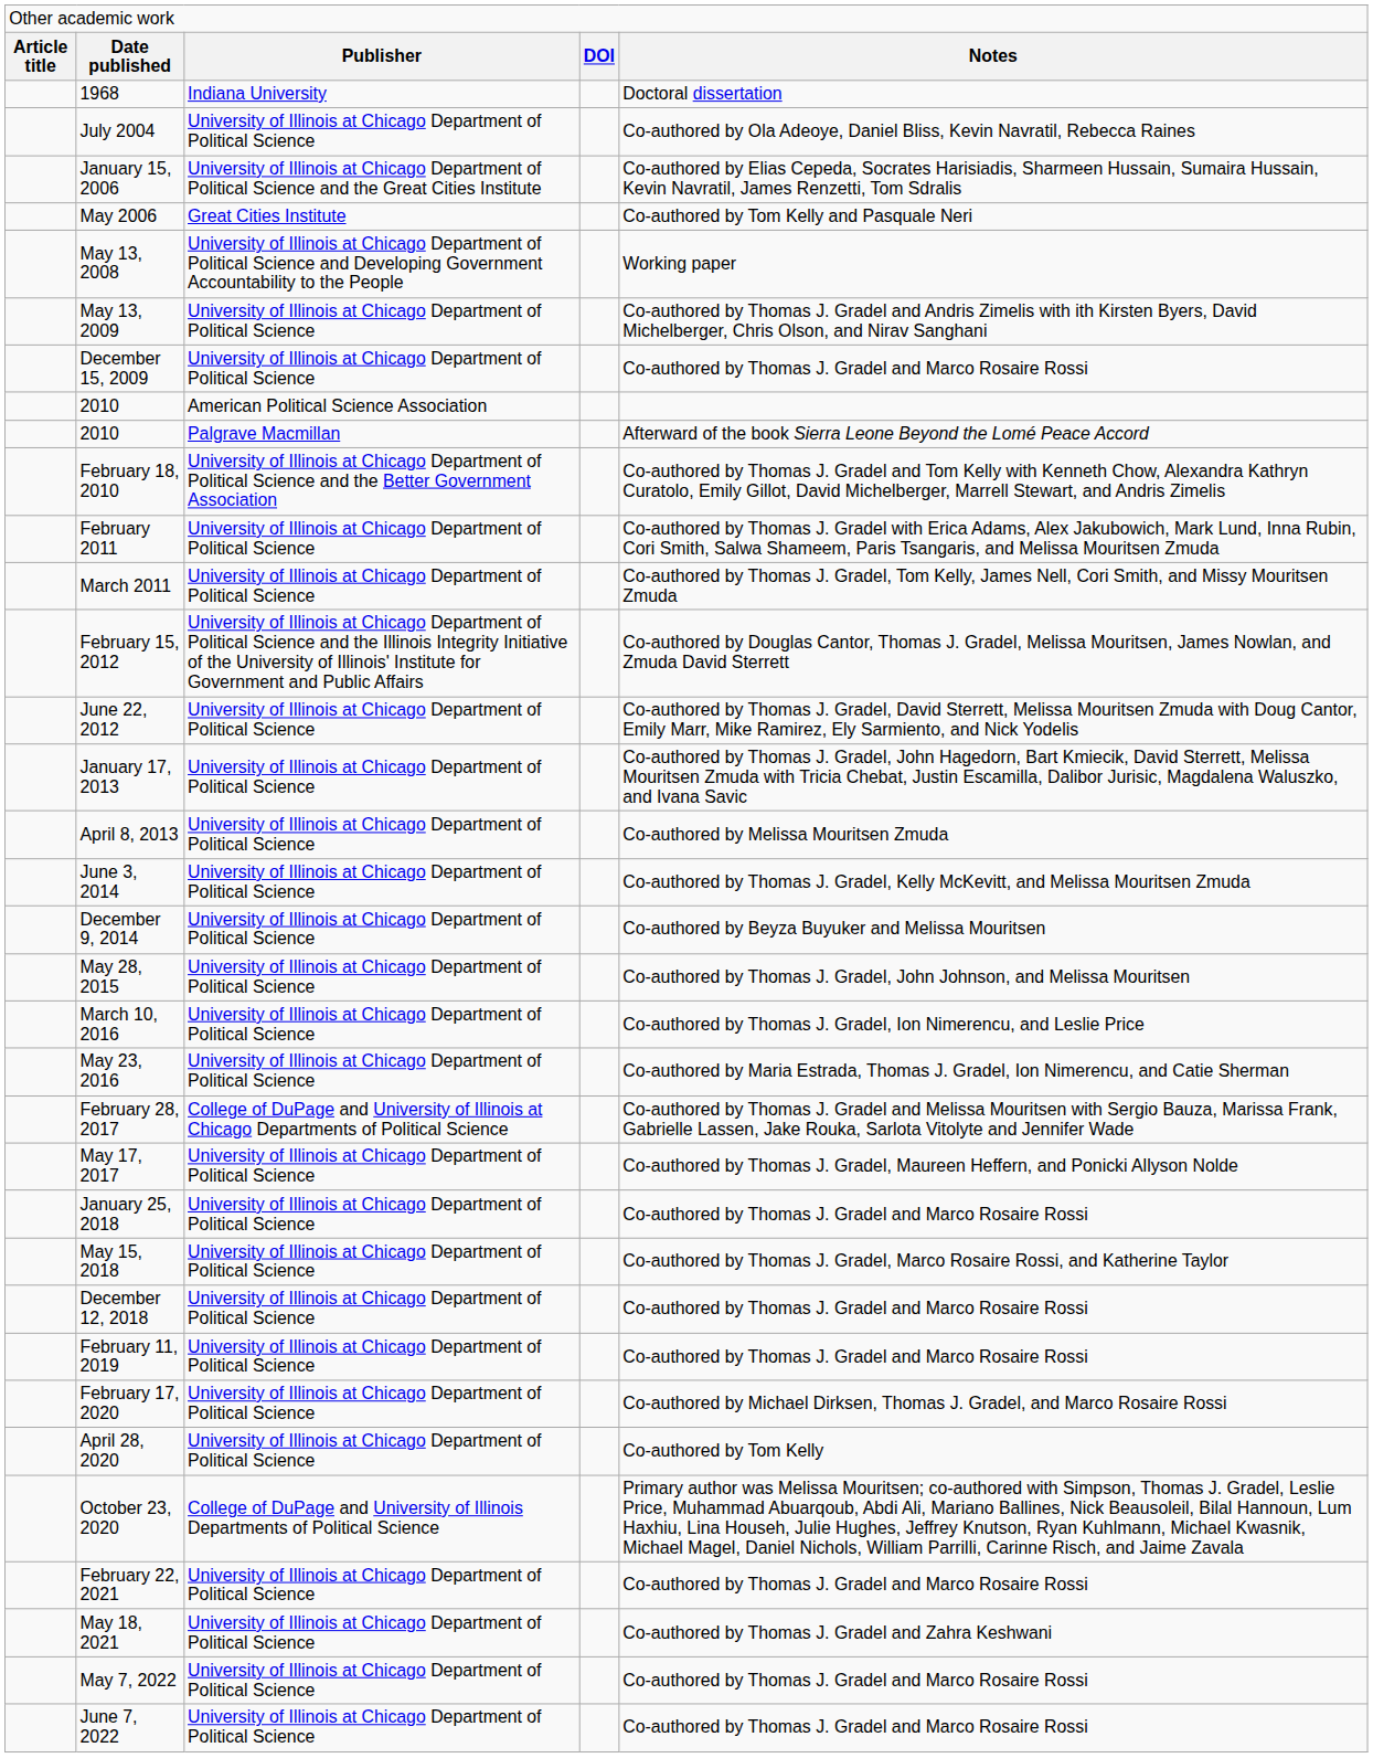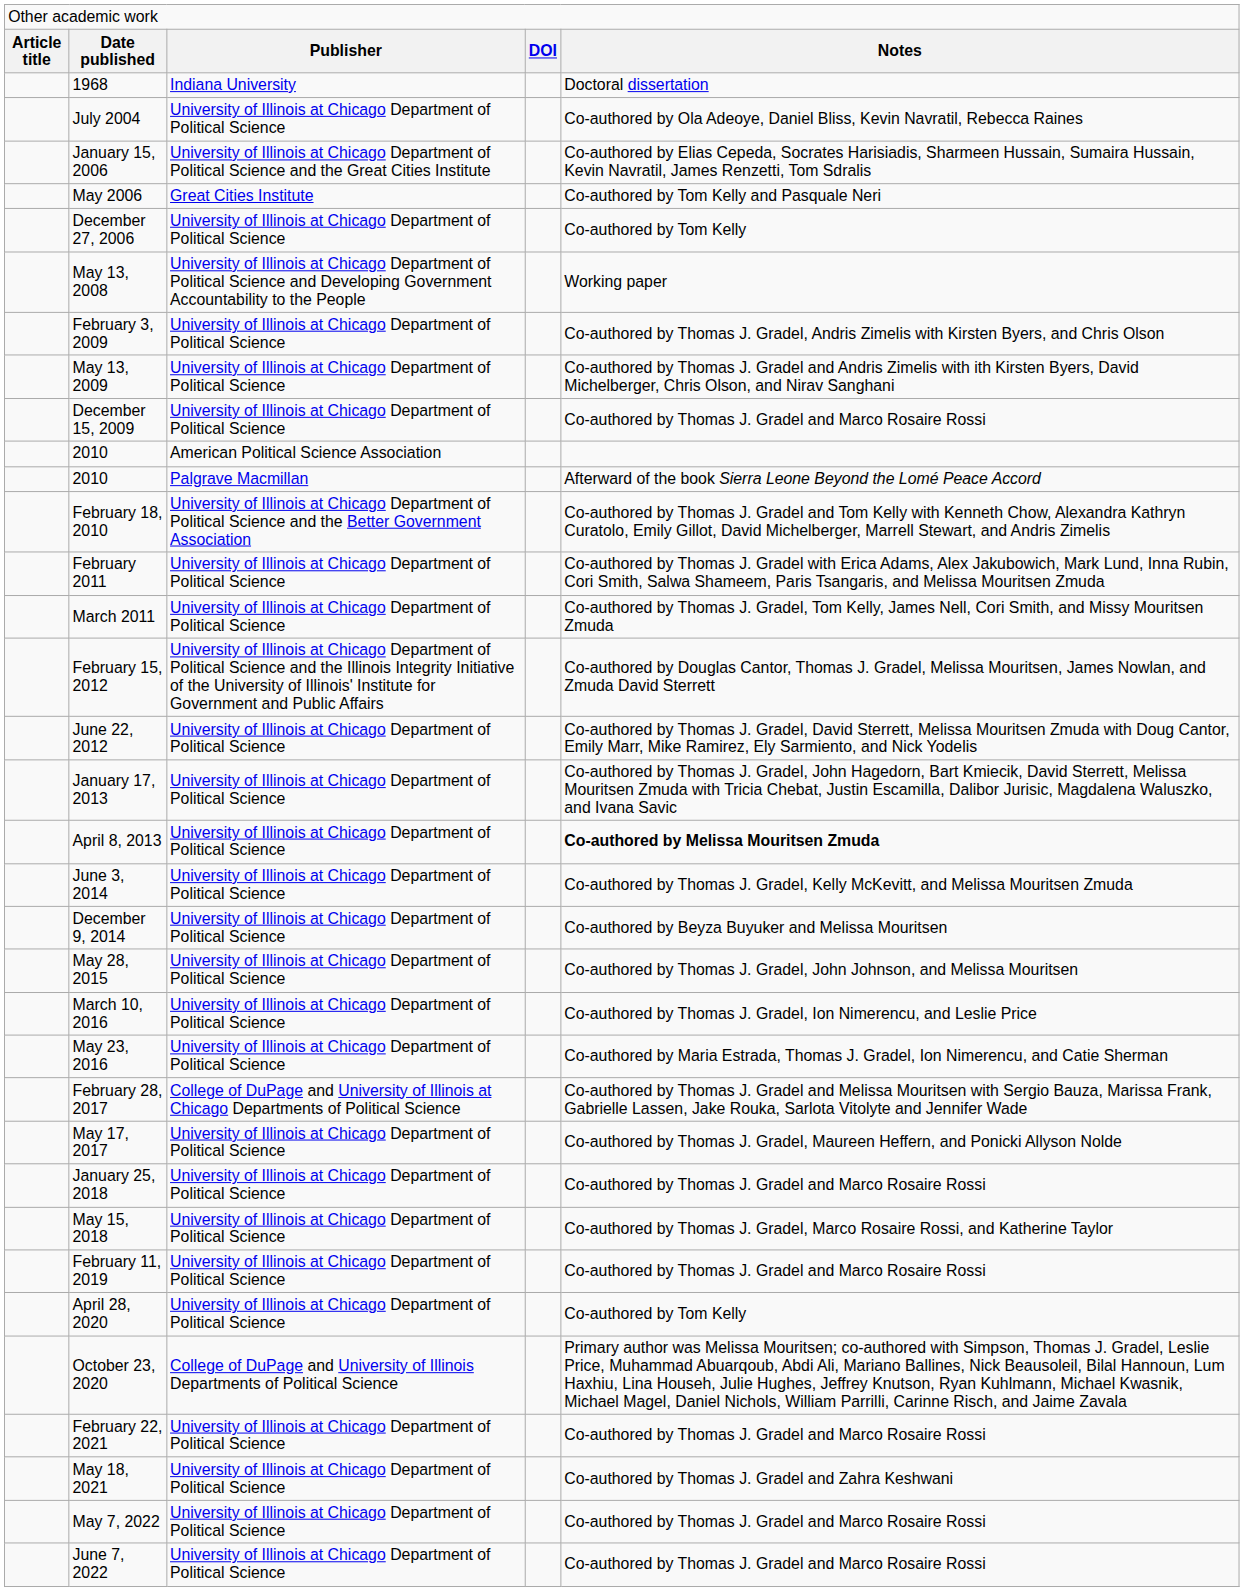 <table class="wikitable mw-collapsible mw-collapsed">
 <tr>
 <td colspan=5>Other academic work</td>
 </tr>
 <tr>
 <th>Article title</th>
 <th>Date published</th>
 <th>Publisher</th>
 <th><a href='#'>DOI</a></th>
 <th>Notes</th>
 </tr>
 <tr>
 <td></td>
 <td>1968</td>
 <td><a href='#'>Indiana University</a></td>
 <td></td>
 <td>Doctoral <a href='#'>dissertation</a></td>
 </tr>
 <tr>
 <td></td>
 <td>July 2004</td>
 <td><a href='#'>University of Illinois at Chicago</a> Department of Political Science</td>
 <td></td>
 <td>Co-authored by Ola Adeoye, Daniel Bliss, Kevin Navratil, Rebecca Raines</td>
 </tr>
 <tr>
 <td></td>
 <td>January 15, 2006</td>
 <td><a href='#'>University of Illinois at Chicago</a> Department of Political Science and the Great Cities Institute</td>
 <td></td>
 <td>Co-authored by Elias Cepeda, Socrates Harisiadis, Sharmeen Hussain, Sumaira Hussain, Kevin Navratil, James Renzetti, Tom Sdralis</td>
 </tr>
 <tr>
 <td></td>
 <td>May 2006</td>
 <td><a href='#'>Great Cities Institute</a></td>
 <td></td>
 <td>Co-authored by Tom Kelly and Pasquale Neri</td>
 </tr>
 <tr>
 <td></td>
+<td>December 27, 2006</td>
+<td><a href='#'>University of Illinois at Chicago</a> Department of Political Science</td>
+<td></td>
+<td>Co-authored by Tom Kelly</td>
+</tr>
+<tr>
+<td></td>
 <td>May 13, 2008</td>
 <td><a href='#'>University of Illinois at Chicago</a> Department of Political Science and Developing Government Accountability to the People</td>
 <td></td>
 <td>Working paper</td>
+</tr>
+<tr>
+<td></td>
+<td>February 3, 2009</td>
+<td><a href='#'>University of Illinois at Chicago</a> Department of Political Science</td>
+<td></td>
+<td>Co-authored by Thomas J. Gradel, Andris Zimelis with Kirsten Byers, and Chris Olson</td>
 </tr>
 <tr>
 <td></td>
 <td>May 13, 2009</td>
 <td><a href='#'>University of Illinois at Chicago</a> Department of Political Science</td>
 <td></td>
 <td>Co-authored by Thomas J. Gradel and Andris Zimelis with ith Kirsten Byers, David Michelberger, Chris Olson, and Nirav Sanghani</td>
 </tr>
 <tr>
 <td></td>
 <td>December 15, 2009</td>
 <td><a href='#'>University of Illinois at Chicago</a> Department of Political Science</td>
 <td></td>
 <td>Co-authored by Thomas J. Gradel and Marco Rosaire Rossi</td>
 </tr>
 <tr>
 <td></td>
 <td>2010</td>
 <td>American Political Science Association</td>
 <td></td>
 <td></td>
 </tr>
 <tr>
 <td></td>
 <td>2010</td>
 <td><a href='#'>Palgrave Macmillan</a></td>
 <td></td>
 <td>Afterward of the book <em>Sierra Leone Beyond the Lomé Peace Accord</em></td>
 </tr>
 <tr>
 <td></td>
 <td>February 18, 2010</td>
 <td><a href='#'>University of Illinois at Chicago</a> Department of Political Science and the <a href='#'>Better Government Association</a></td>
 <td></td>
 <td>Co-authored by Thomas J. Gradel and Tom Kelly with Kenneth Chow, Alexandra Kathryn Curatolo, Emily Gillot, David Michelberger, Marrell Stewart, and Andris Zimelis</td>
 </tr>
 <tr>
 <td></td>
 <td>February 2011</td>
 <td><a href='#'>University of Illinois at Chicago</a> Department of Political Science</td>
 <td></td>
 <td>Co-authored by Thomas J. Gradel with Erica Adams, Alex Jakubowich, Mark Lund, Inna Rubin, Cori Smith, Salwa Shameem, Paris Tsangaris, and Melissa Mouritsen Zmuda</td>
 </tr>
 <tr>
 <td></td>
 <td>March 2011</td>
 <td><a href='#'>University of Illinois at Chicago</a> Department of Political Science</td>
 <td></td>
 <td>Co-authored by Thomas J. Gradel, Tom Kelly, James Nell, Cori Smith, and Missy Mouritsen Zmuda</td>
 </tr>
 <tr>
 <td></td>
 <td>February 15, 2012 </td>
 <td><a href='#'>University of Illinois at Chicago</a> Department of Political Science and the Illinois Integrity Initiative of the University of Illinois' Institute for Government and Public Affairs</td>
 <td></td>
 <td>Co-authored by Douglas Cantor, Thomas J. Gradel, Melissa Mouritsen, James Nowlan, and Zmuda David Sterrett</td>
 </tr>
 <tr>
 <td></td>
 <td>June 22, 2012</td>
 <td><a href='#'>University of Illinois at Chicago</a> Department of Political Science</td>
 <td></td>
 <td>Co-authored by Thomas J. Gradel, David Sterrett, Melissa Mouritsen Zmuda with Doug Cantor, Emily Marr, Mike Ramirez, Ely Sarmiento, and Nick Yodelis</td>
 </tr>
 <tr>
 <td></td>
 <td>January 17, 2013</td>
 <td><a href='#'>University of Illinois at Chicago</a> Department of Political Science</td>
 <td></td>
 <td>Co-authored by Thomas J. Gradel, John Hagedorn, Bart Kmiecik, David Sterrett, Melissa Mouritsen Zmuda with Tricia Chebat, Justin Escamilla, Dalibor Jurisic, Magdalena Waluszko, and Ivana Savic</td>
 </tr>
 <tr>
 <td></td>
 <td>April 8, 2013</td>
 <td><a href='#'>University of Illinois at Chicago</a> Department of Political Science</td>
 <td></td>
-<td>Co-authored by Melissa Mouritsen Zmuda</td>
+<td><strong>Co-authored by Melissa Mouritsen Zmuda</strong></td>
 </tr>
 <tr>
 <td></td>
 <td>June 3, 2014</td>
 <td><a href='#'>University of Illinois at Chicago</a> Department of Political Science</td>
 <td></td>
 <td>Co-authored by Thomas J. Gradel, Kelly McKevitt, and Melissa Mouritsen Zmuda</td>
 </tr>
 <tr>
 <td></td>
 <td>December 9, 2014</td>
 <td><a href='#'>University of Illinois at Chicago</a> Department of Political Science</td>
 <td></td>
 <td>Co-authored by Beyza Buyuker and Melissa Mouritsen</td>
 </tr>
 <tr>
 <td></td>
 <td>May 28, 2015</td>
 <td><a href='#'>University of Illinois at Chicago</a> Department of Political Science</td>
 <td></td>
 <td>Co-authored by Thomas J. Gradel, John Johnson, and Melissa Mouritsen</td>
 </tr>
 <tr>
 <td></td>
 <td>March 10, 2016</td>
 <td><a href='#'>University of Illinois at Chicago</a> Department of Political Science</td>
 <td></td>
 <td>Co-authored by Thomas J. Gradel, Ion Nimerencu, and Leslie Price</td>
 </tr>
 <tr>
 <td></td>
 <td>May 23, 2016</td>
 <td><a href='#'>University of Illinois at Chicago</a> Department of Political Science</td>
 <td></td>
 <td>Co-authored by Maria Estrada, Thomas J. Gradel, Ion Nimerencu, and Catie Sherman</td>
 </tr>
 <tr>
 <td></td>
 <td>February 28, 2017</td>
 <td><a href='#'>College of DuPage</a> and <a href='#'>University of Illinois at Chicago</a> Departments of Political Science</td>
 <td></td>
 <td>Co-authored by Thomas J. Gradel and Melissa Mouritsen with Sergio Bauza, Marissa Frank, Gabrielle Lassen, Jake Rouka, Sarlota Vitolyte and Jennifer Wade</td>
 </tr>
 <tr>
 <td></td>
 <td>May 17, 2017</td>
 <td><a href='#'>University of Illinois at Chicago</a> Department of Political Science</td>
 <td></td>
 <td>Co-authored by Thomas J. Gradel, Maureen Heffern, and Ponicki Allyson Nolde</td>
 </tr>
 <tr>
 <td></td>
 <td>January 25, 2018</td>
 <td><a href='#'>University of Illinois at Chicago</a> Department of Political Science</td>
 <td></td>
 <td>Co-authored by Thomas J. Gradel and Marco Rosaire Rossi</td>
 </tr>
 <tr>
 <td></td>
 <td>May 15, 2018</td>
 <td><a href='#'>University of Illinois at Chicago</a> Department of Political Science</td>
 <td></td>
 <td>Co-authored by Thomas J. Gradel, Marco Rosaire Rossi, and Katherine Taylor</td>
 </tr>
 <tr>
 <td></td>
-<td>December 12, 2018</td>
-<td><a href='#'>University of Illinois at Chicago</a> Department of Political Science</td>
-<td></td>
-<td>Co-authored by Thomas J. Gradel and Marco Rosaire Rossi</td>
-</tr>
-<tr>
-<td></td>
 <td>February 11, 2019</td>
 <td><a href='#'>University of Illinois at Chicago</a> Department of Political Science</td>
 <td></td>
 <td>Co-authored by Thomas J. Gradel and Marco Rosaire Rossi</td>
-</tr>
-<tr>
-<td></td>
-<td>February 17, 2020</td>
-<td><a href='#'>University of Illinois at Chicago</a> Department of Political Science</td>
-<td></td>
-<td>Co-authored by Michael Dirksen, Thomas J. Gradel, and Marco Rosaire Rossi</td>
 </tr>
 <tr>
 <td></td>
 <td>April 28, 2020</td>
 <td><a href='#'>University of Illinois at Chicago</a> Department of Political Science</td>
 <td></td>
 <td>Co-authored by Tom Kelly</td>
 </tr>
 <tr>
 <td></td>
 <td>October 23, 2020</td>
 <td><a href='#'>College of DuPage</a> and <a href='#'>University of Illinois</a> Departments of Political Science</td>
 <td></td>
 <td>Primary author was Melissa Mouritsen; co-authored with Simpson, Thomas J. Gradel, Leslie Price, Muhammad Abuarqoub, Abdi Ali, Mariano Ballines, Nick Beausoleil, Bilal Hannoun, Lum Haxhiu, Lina Househ, Julie Hughes, Jeffrey Knutson, Ryan Kuhlmann, Michael Kwasnik, Michael Magel, Daniel Nichols, William Parrilli, Carinne Risch, and Jaime Zavala</td>
 </tr>
 <tr>
 <td></td>
 <td>February 22, 2021</td>
 <td><a href='#'>University of Illinois at Chicago</a> Department of Political Science</td>
 <td></td>
 <td>Co-authored by Thomas J. Gradel and Marco Rosaire Rossi</td>
 </tr>
 <tr>
 <td></td>
 <td>May 18, 2021</td>
 <td><a href='#'>University of Illinois at Chicago</a> Department of Political Science</td>
 <td></td>
 <td>Co-authored by Thomas J. Gradel and Zahra Keshwani</td>
 </tr>
 <tr>
 <td></td>
 <td>May 7, 2022</td>
 <td><a href='#'>University of Illinois at Chicago</a> Department of Political Science</td>
 <td></td>
 <td>Co-authored by Thomas J. Gradel and Marco Rosaire Rossi</td>
 </tr>
 <tr>
 <td></td>
 <td>June 7, 2022</td>
 <td><a href='#'>University of Illinois at Chicago</a> Department of Political Science</td>
 <td></td>
 <td>Co-authored by Thomas J. Gradel and Marco Rosaire Rossi</td>
 </tr>
 </table>
